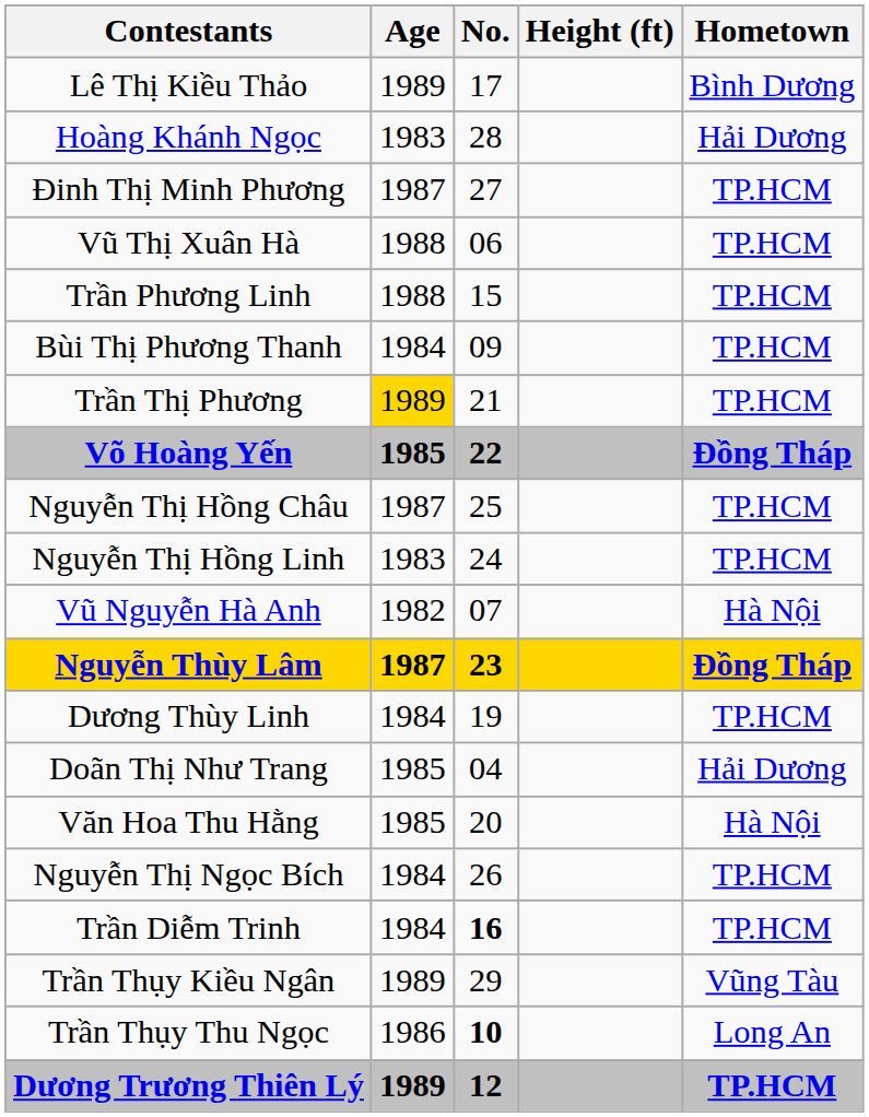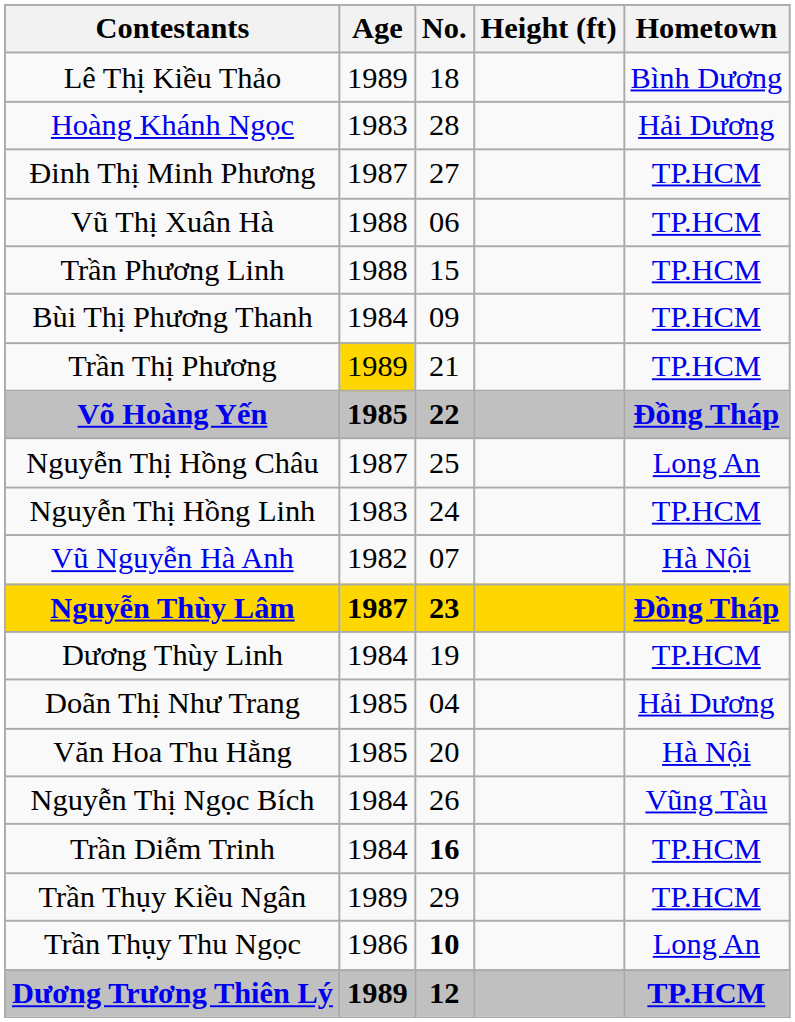 <table class="wikitable sortable" style="text-align:center;">
 <tr>
 <th>Contestants</th>
 <th>Age</th>
 <th>No.</th>
 <th>Height (ft)</th>
 <th>Hometown</th>
 </tr>
 <tr>
 <td>Lê Thị Kiều Thảo</td>
 <td>1989</td>
-<td>17</td>
+<td>18</td>
 <td></td>
 <td><a href='#'>Bình Dương</a></td>
 </tr>
 <tr>
 <td><a href='#'>Hoàng Khánh Ngọc</a></td>
 <td>1983</td>
 <td>28</td>
 <td></td>
 <td><a href='#'>Hải Dương</a></td>
 </tr>
 <tr>
 <td>Đinh Thị Minh Phương</td>
 <td>1987</td>
 <td>27</td>
 <td></td>
 <td><a href='#'>TP.HCM</a></td>
 </tr>
 <tr>
 <td>Vũ Thị Xuân Hà</td>
 <td>1988</td>
 <td>06</td>
 <td></td>
 <td><a href='#'>TP.HCM</a></td>
 </tr>
 <tr>
 <td>Trần Phương Linh</td>
 <td>1988</td>
 <td>15</td>
 <td></td>
 <td><a href='#'>TP.HCM</a></td>
 </tr>
 <tr>
 <td>Bùi Thị Phương Thanh</td>
 <td>1984</td>
 <td>09</td>
 <td></td>
 <td><a href='#'>TP.HCM</a></td>
 </tr>
 <tr>
 <td>Trần Thị Phương</td>
 <td style="background: gold;">1989</td>
 <td>21</td>
 <td></td>
 <td><a href='#'>TP.HCM</a></td>
 </tr>
 <tr style="background:silver;">
 <td><strong><a href='#'>Võ Hoàng Yến</a></strong></td>
 <td><strong>1985</strong></td>
 <td><strong>22</strong></td>
 <td><strong></strong></td>
 <td><strong><a href='#'>Đồng Tháp</a></strong></td>
 </tr>
 <tr>
 <td>Nguyễn Thị Hồng Châu</td>
 <td>1987</td>
 <td>25</td>
 <td></td>
-<td><a href='#'>TP.HCM</a></td>
+<td><a href='#'>Long An</a></td>
 </tr>
 <tr>
 <td>Nguyễn Thị Hồng Linh</td>
 <td>1983</td>
 <td>24</td>
 <td></td>
 <td><a href='#'>TP.HCM</a></td>
 </tr>
 <tr>
 <td><a href='#'>Vũ Nguyễn Hà Anh</a></td>
 <td>1982</td>
 <td>07</td>
 <td></td>
 <td><a href='#'>Hà Nội</a></td>
 </tr>
 <tr style="background:gold;">
 <td><strong><a href='#'>Nguyễn Thùy Lâm</a></strong></td>
 <td><strong>1987</strong></td>
 <td><strong>23</strong></td>
 <td></td>
 <td><strong><a href='#'>Đồng Tháp</a></strong></td>
 </tr>
 <tr>
 <td>Dương Thùy Linh</td>
 <td>1984</td>
 <td>19</td>
 <td></td>
 <td><a href='#'>TP.HCM</a></td>
 </tr>
 <tr>
 <td>Doãn Thị Như Trang</td>
 <td>1985</td>
 <td>04</td>
 <td></td>
 <td><a href='#'>Hải Dương</a></td>
 </tr>
 <tr>
 <td>Văn Hoa Thu Hằng</td>
 <td>1985</td>
 <td>20</td>
 <td></td>
 <td><a href='#'>Hà Nội</a></td>
 </tr>
 <tr>
 <td>Nguyễn Thị Ngọc Bích</td>
 <td>1984</td>
 <td>26</td>
 <td></td>
-<td><a href='#'>TP.HCM</a></td>
+<td><a href='#'>Vũng Tàu</a></td>
 </tr>
 <tr>
 <td>Trần Diễm Trinh</td>
 <td>1984</td>
 <td><strong>16</strong></td>
 <td></td>
 <td><a href='#'>TP.HCM</a></td>
 </tr>
 <tr>
 <td>Trần Thụy Kiều Ngân</td>
 <td>1989</td>
 <td>29</td>
 <td></td>
-<td><a href='#'>Vũng Tàu</a></td>
+<td><a href='#'>TP.HCM</a></td>
 </tr>
 <tr>
 <td>Trần Thụy Thu Ngọc</td>
 <td>1986</td>
 <td><strong>10</strong></td>
 <td></td>
 <td><a href='#'>Long An</a></td>
 </tr>
 <tr style="background:silver;">
 <td><strong><a href='#'>Dương Trương Thiên Lý</a></strong></td>
 <td><strong>1989</strong></td>
 <td><strong>12</strong></td>
 <td><strong></strong></td>
 <td><strong><a href='#'>TP.HCM</a></strong></td>
 </tr>
 </table>
